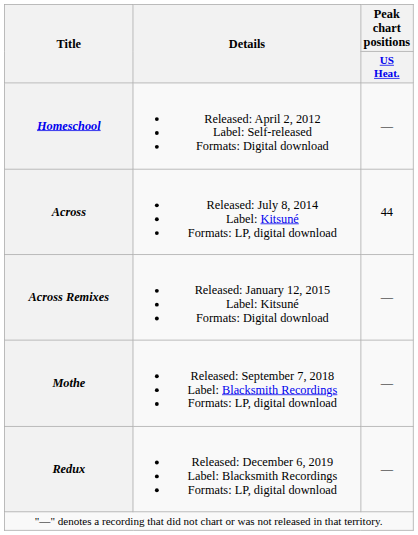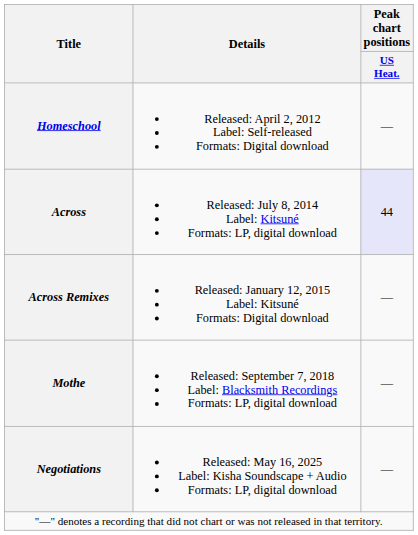 <table class="wikitable plainrowheaders" style="text-align:center;">
 <tr>
 <th rowspan="2" scope="col" style="width:10em;">Title</th>
 <th rowspan="2" scope="col" style="width:18em;">Details</th>
 <th scope="col">Peak<br>chart<br>positions</th>
 </tr>
 <tr>
 <th scope="col" style="width:3em;font-size:90%;"><a href='#'>US<br>Heat.</a><br></th>
 </tr>
 <tr>
 <th scope="row"><em><a href='#'>Homeschool</a></em></th>
 <td><br><ul><li>Released: April 2, 2012</li><li>Label: Self-released</li><li>Formats: Digital download</li></ul></td>
 <td>—</td>
 </tr>
 <tr>
 <th scope="row"><em>Across</em></th>
 <td><br><ul><li>Released: July 8, 2014</li><li>Label: <a href='#'>Kitsuné</a></li><li>Formats: LP, digital download</li></ul></td>
-<td>44</td>
+<td style="background: lavender;">44</td>
 </tr>
 <tr>
 <th scope="row"><em>Across Remixes</em></th>
 <td><br><ul><li>Released: January 12, 2015</li><li>Label: Kitsuné</li><li>Formats: Digital download</li></ul></td>
 <td>—</td>
 </tr>
 <tr>
 <th scope="row"><em>Mothe</em></th>
 <td><br><ul><li>Released: September 7, 2018</li><li>Label: <a href='#'>Blacksmith Recordings</a></li><li>Formats: LP, digital download</li></ul></td>
 <td>—</td>
 </tr>
 <tr>
-<th scope="row"><em>Redux</em></th>
-<td><br><ul><li>Released: December 6, 2019</li><li>Label: Blacksmith Recordings</li><li>Formats: LP, digital download</li></ul></td>
+<th scope="row"><em>Negotiations</em></th>
+<td><br><ul><li>Released: May 16, 2025</li><li>Label: Kisha Soundscape + Audio</li><li>Formats: LP, digital download</li></ul></td>
 <td>—</td>
 </tr>
 <tr>
 <td colspan="3" style="font-size:90%">"—" denotes a recording that did not chart or was not released in that territory.</td>
 </tr>
 </table>
